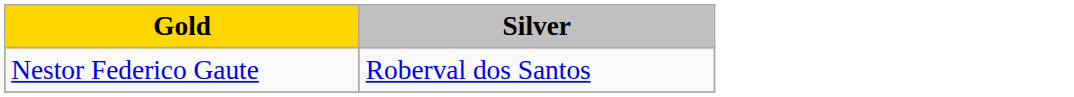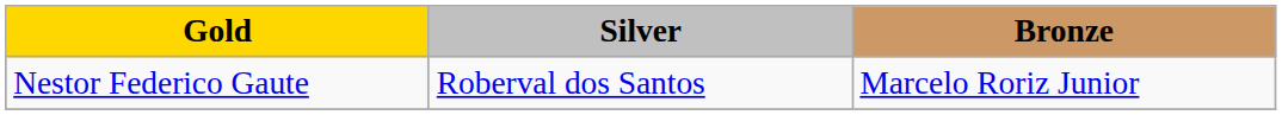 <table class="wikitable" style="text-align:left">
 <tr align="center">
 <td width=200 bgcolor=gold><strong>Gold</strong></td>
 <td width=200 bgcolor=silver><strong>Silver</strong></td>
+<td width=200 bgcolor=CC9966><strong>Bronze</strong></td>
 </tr>
 <tr>
 <td><a href='#'>Nestor Federico Gaute</a><br><em></em></td>
 <td><a href='#'>Roberval dos Santos</a><br><em></em></td>
+<td><a href='#'>Marcelo Roriz Junior</a><br><em></em></td>
 </tr>
 </table>
